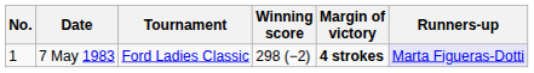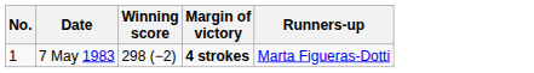 <table class="wikitable" style="font-size:95%;">
 <tr>
 <th>No.</th>
 <th>Date</th>
-<th>Tournament</th>
 <th>Winning<br>score</th>
 <th>Margin of<br> victory</th>
 <th>Runners-up</th>
 </tr>
 <tr>
 <td>1</td>
 <td>7 May <a href='#'>1983</a></td>
-<td><a href='#'>Ford Ladies Classic</a></td>
 <td>298 (−2)</td>
 <td><strong>4 strokes</strong></td>
-<td style="background: lavender;"> <a href='#'>Marta Figueras-Dotti</a></td>
+<td> <a href='#'>Marta Figueras-Dotti</a></td>
 </tr>
 </table>
